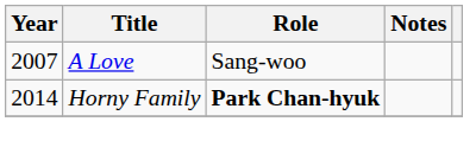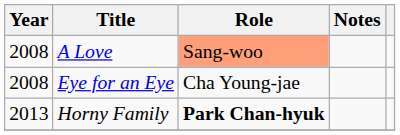 <table class="wikitable plainrowheaders sortable">
 <tr>
 <th scope="col">Year</th>
 <th scope="col">Title</th>
 <th scope="col">Role</th>
 <th scope="col">Notes</th>
 <th scope="col" class="unsortable"></th>
 </tr>
 <tr>
-<td>2007</td>
+<td>2008</td>
 <td><em><a href='#'>A Love</a></em></td>
-<td>Sang-woo</td>
+<td style="background: lightsalmon;">Sang-woo</td>
 <td></td>
 <td></td>
 </tr>
 <tr>
-<td>2014</td>
+<td>2008</td>
+<td><em><a href='#'>Eye for an Eye</a></em></td>
+<td>Cha Young-jae</td>
+<td></td>
+<td></td>
+</tr>
+<tr>
+<td>2013</td>
 <td><em>Horny Family</em></td>
 <td><strong>Park Chan-hyuk</strong></td>
 <td></td>
 <td></td>
 </tr>
 <tr>
 </tr>
 </table>
